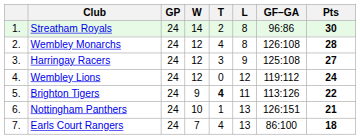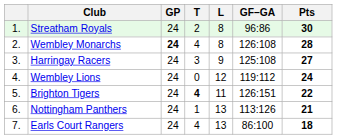 <table class="wikitable">
 <tr>
 <th width="30"></th>
 <th width="200">Club</th>
 <th width="30">GP</th>
-<th width="30">W</th>
 <th width="30">T</th>
 <th width="30">L</th>
 <th width="70">GF–GA</th>
 <th width="70">Pts</th>
 </tr>
 <tr bgcolor="#e6fae6" align="center">
 <td>1.</td>
 <td align="left"><a href='#'>Streatham Royals</a></td>
 <td>24</td>
-<td>14</td>
 <td>2</td>
 <td>8</td>
 <td>96:86</td>
 <td><strong>30</strong></td>
 </tr>
 <tr bgcolor="#FFFFFF" align="center">
 <td>2.</td>
 <td align="left"><a href='#'>Wembley Monarchs</a></td>
-<td>24</td>
-<td>12</td>
+<td><strong>24</strong></td>
 <td>4</td>
 <td>8</td>
 <td>126:108</td>
 <td><strong>28</strong></td>
 </tr>
 <tr bgcolor="#FFFFFF" align="center">
 <td>3.</td>
 <td align="left"><a href='#'>Harringay Racers</a></td>
 <td>24</td>
-<td>12</td>
 <td>3</td>
 <td>9</td>
 <td>125:108</td>
 <td><strong>27</strong></td>
 </tr>
 <tr bgcolor="#FFFFFF" align="center">
 <td>4.</td>
 <td align="left"><a href='#'>Wembley Lions</a></td>
 <td>24</td>
-<td>12</td>
 <td>0</td>
 <td>12</td>
 <td>119:112</td>
 <td><strong>24</strong></td>
 </tr>
 <tr bgcolor="#FFFFFF" align="center">
 <td>5.</td>
 <td align="left"><a href='#'>Brighton Tigers</a></td>
 <td>24</td>
-<td>9</td>
 <td><strong>4</strong></td>
 <td>11</td>
-<td>113:126</td>
+<td>126:151</td>
 <td><strong>22</strong></td>
 </tr>
 <tr bgcolor="#FFFFFF" align="center">
 <td>6.</td>
 <td align="left"><a href='#'>Nottingham Panthers</a></td>
 <td>24</td>
-<td>10</td>
 <td>1</td>
 <td>13</td>
-<td>126:151</td>
+<td>113:126</td>
 <td><strong>21</strong></td>
 </tr>
 <tr bgcolor="#FFFFFF" align="center">
 <td>7.</td>
 <td align="left"><a href='#'>Earls Court Rangers</a></td>
 <td>24</td>
-<td>7</td>
 <td>4</td>
 <td>13</td>
 <td>86:100</td>
 <td><strong>18</strong></td>
 </tr>
 </table>
